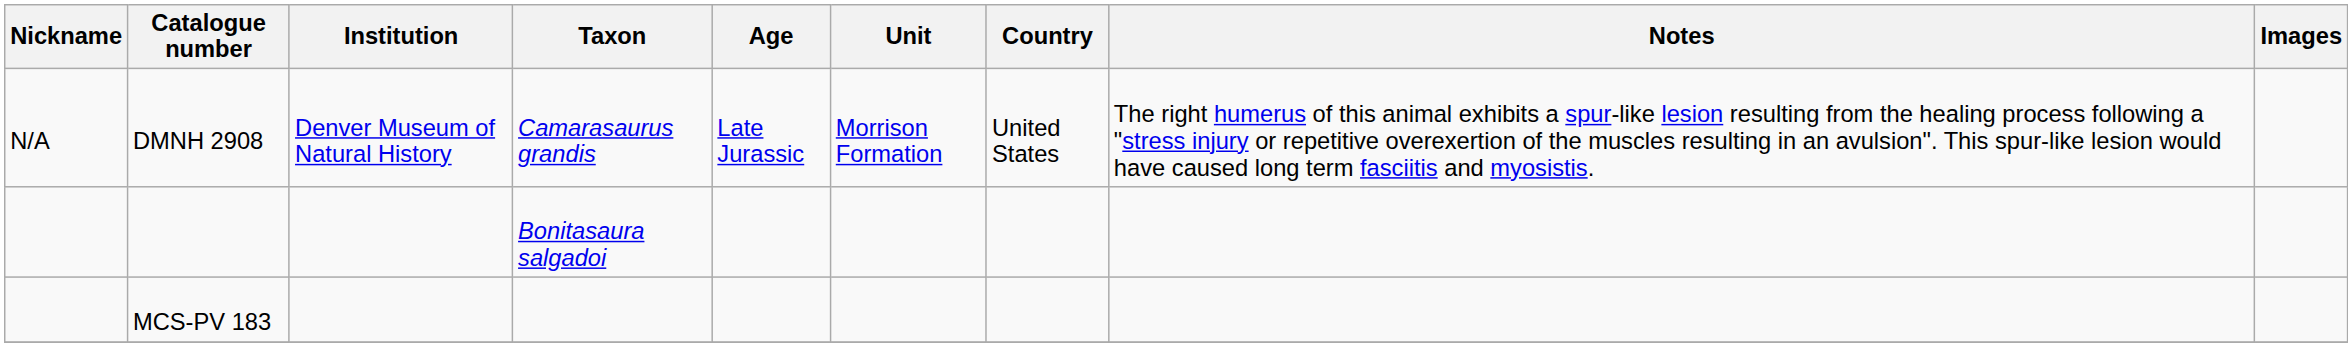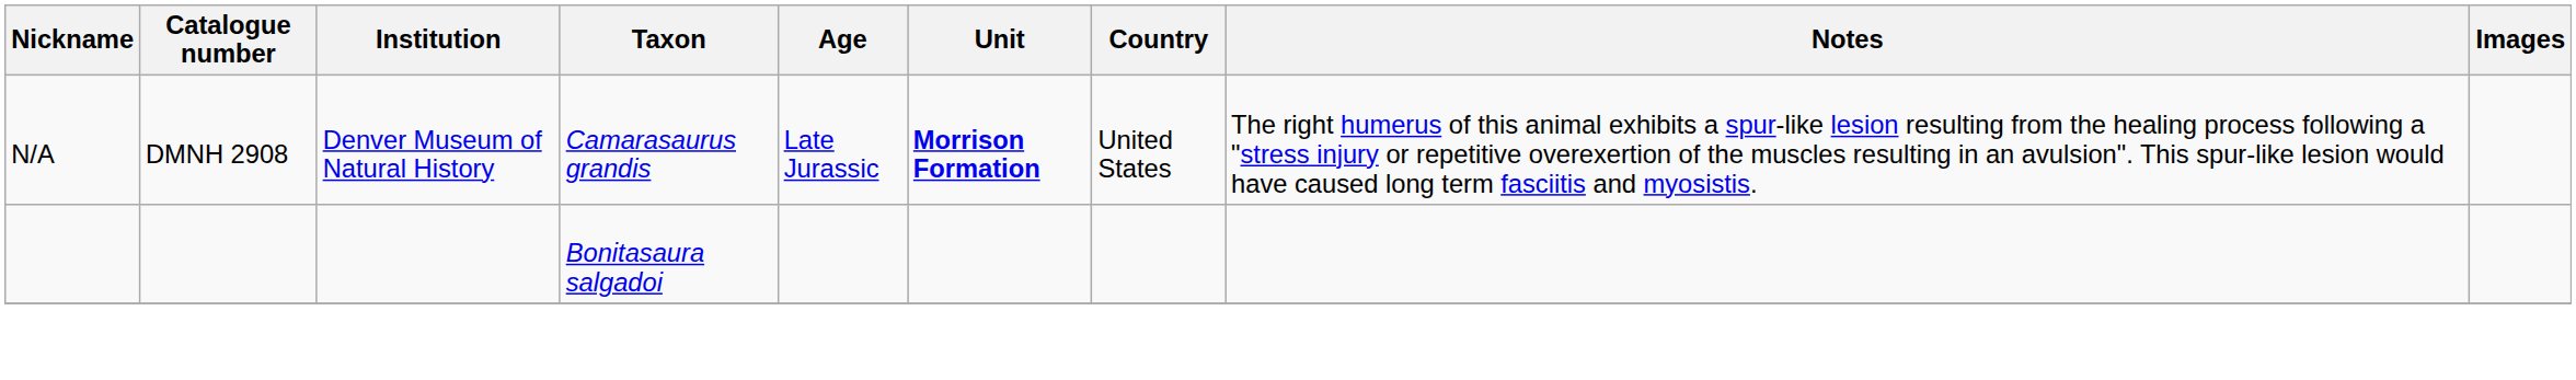 <table class="wikitable sortable" align="center" width="100%">
 <tr>
 <th>Nickname</th>
 <th>Catalogue number</th>
 <th>Institution</th>
 <th>Taxon</th>
 <th>Age</th>
 <th>Unit</th>
 <th>Country</th>
 <th>Notes</th>
 <th>Images</th>
 </tr>
 <tr>
 <td><br>N/A</td>
 <td><br>DMNH 2908</td>
 <td><br><a href='#'>Denver Museum of Natural History</a></td>
 <td><br><em><a href='#'>Camarasaurus grandis</a></em></td>
 <td><br><a href='#'>Late Jurassic</a></td>
-<td><br><a href='#'>Morrison Formation</a></td>
+<td><strong><br><a href='#'>Morrison Formation</a></strong></td>
 <td><br>United States</td>
 <td><br>The right <a href='#'>humerus</a> of this animal exhibits a <a href='#'>spur</a>-like <a href='#'>lesion</a> resulting from the healing process following a "<a href='#'>stress injury</a> or repetitive overexertion of the muscles resulting in an avulsion". This spur-like lesion would have caused long term <a href='#'>fasciitis</a> and <a href='#'>myosistis</a>.</td>
 <td></td>
 </tr>
 <tr>
 <td></td>
 <td></td>
 <td></td>
 <td><br><em><a href='#'>Bonitasaura salgadoi</a></em></td>
 <td></td>
 <td></td>
 <td></td>
 <td></td>
 <td></td>
 </tr>
 <tr>
-<td></td>
-<td><br>MCS-PV 183</td>
-<td></td>
-<td></td>
-<td></td>
-<td></td>
-<td></td>
-<td></td>
-<td></td>
-</tr>
-<tr>
 </tr>
 </table>
